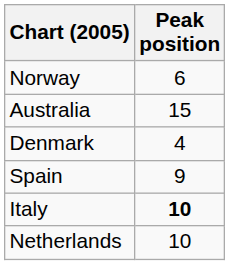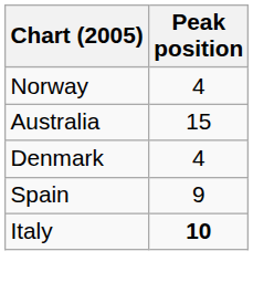 <table class="wikitable">
 <tr>
 <th>Chart (2005)</th>
 <th>Peak<br>position</th>
 </tr>
 <tr>
 <td>Norway</td>
-<td align="center">6</td>
+<td align="center">4</td>
 </tr>
 <tr>
 <td>Australia</td>
 <td align="center">15</td>
 </tr>
 <tr>
 <td>Denmark</td>
 <td align="center">4</td>
 </tr>
 <tr>
 <td>Spain</td>
 <td align="center">9</td>
 </tr>
 <tr>
 <td>Italy</td>
 <td align="center"><strong>10</strong></td>
 </tr>
-<tr>
-<td>Netherlands</td>
-<td align="center">10</td>
-</tr>
 </table>
